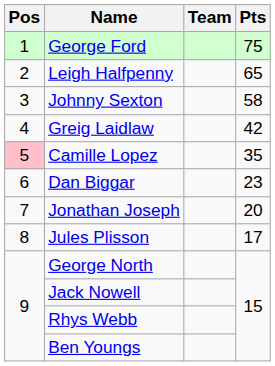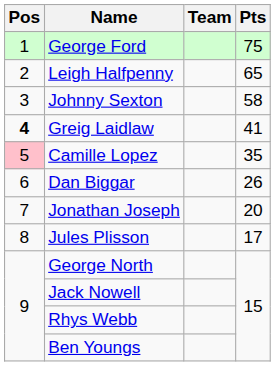 <table class="wikitable" style="text-align:center">
 <tr>
 <th>Pos</th>
 <th>Name</th>
 <th>Team</th>
 <th>Pts</th>
 </tr>
 <tr style="background:#d0ffd0">
 <td>1</td>
 <td align="left"><a href='#'>George Ford</a></td>
 <td align="left"></td>
 <td>75</td>
 </tr>
 <tr>
 <td>2</td>
 <td align="left"><a href='#'>Leigh Halfpenny</a></td>
 <td align="left"></td>
 <td>65</td>
 </tr>
 <tr>
 <td>3</td>
 <td align="left"><a href='#'>Johnny Sexton</a></td>
 <td align="left"></td>
 <td>58</td>
 </tr>
 <tr>
-<td>4</td>
+<td><strong>4</strong></td>
 <td align="left"><a href='#'>Greig Laidlaw</a></td>
 <td align="left"></td>
-<td>42</td>
+<td>41</td>
 </tr>
 <tr>
 <td style="background: pink;">5</td>
 <td align="left"><a href='#'>Camille Lopez</a></td>
 <td align="left"></td>
 <td>35</td>
 </tr>
 <tr>
 <td>6</td>
 <td align="left"><a href='#'>Dan Biggar</a></td>
 <td align="left"></td>
-<td>23</td>
+<td>26</td>
 </tr>
 <tr>
 <td>7</td>
 <td align="left"><a href='#'>Jonathan Joseph</a></td>
 <td align="left"></td>
 <td>20</td>
 </tr>
 <tr>
 <td>8</td>
 <td align="left"><a href='#'>Jules Plisson</a></td>
 <td align="left"></td>
 <td>17</td>
 </tr>
 <tr>
 <td rowspan=4>9</td>
 <td align="left"><a href='#'>George North</a></td>
 <td align="left"></td>
 <td rowspan=4>15</td>
 </tr>
 <tr>
 <td align="left"><a href='#'>Jack Nowell</a></td>
 <td align="left"></td>
 </tr>
 <tr>
 <td align="left"><a href='#'>Rhys Webb</a></td>
 <td align="left"></td>
 </tr>
 <tr>
 <td align="left"><a href='#'>Ben Youngs</a></td>
 <td align="left"></td>
 </tr>
 </table>
